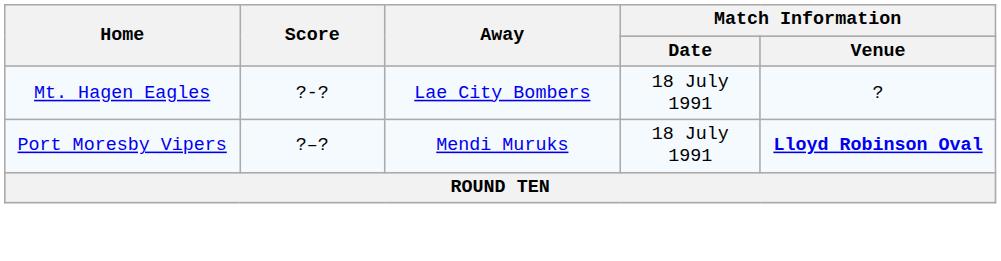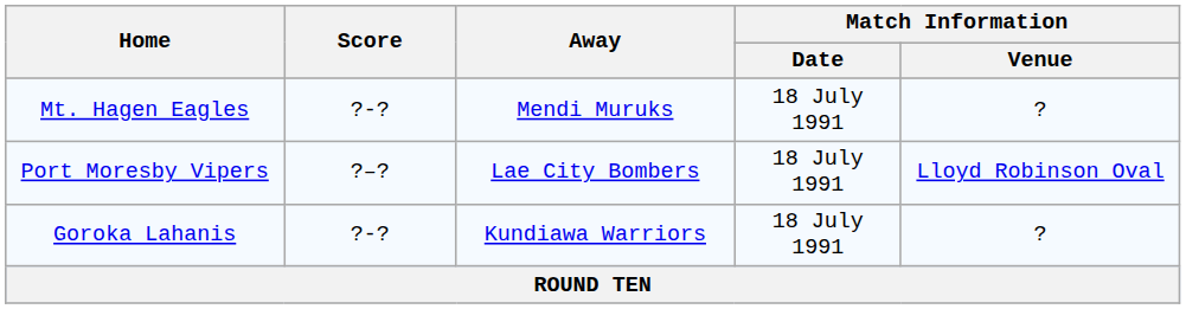 <table class="wikitable" width="50%" style="border-collapse:collapse; font-size:90%; text-align:center;">
 <tr>
 <th rowspan="2" width="10%">Home</th>
 <th rowspan="2" width="6%">Score</th>
 <th rowspan="2" width="10%">Away</th>
 <th colspan="2">Match Information</th>
 </tr>
 <tr bgcolor="#CCCCCC">
 <th width="6%">Date</th>
 <th width="10%">Venue</th>
 </tr>
 <tr bgcolor="#F5FAFF">
 <td><a href='#'>Mt. Hagen Eagles</a></td>
 <td>?-?</td>
-<td> <a href='#'>Lae City Bombers</a></td>
+<td><a href='#'>Mendi Muruks</a></td>
 <td>18 July 1991</td>
 <td>?</td>
 </tr>
 <tr bgcolor="#F5FAFF">
 <td> <a href='#'>Port Moresby Vipers</a></td>
 <td>?–?</td>
-<td><a href='#'>Mendi Muruks</a></td>
+<td> <a href='#'>Lae City Bombers</a></td>
 <td>18 July 1991</td>
-<td><strong><a href='#'>Lloyd Robinson Oval</a></strong></td>
+<td><a href='#'>Lloyd Robinson Oval</a></td>
+</tr>
+<tr bgcolor="#F5FAFF">
+<td><a href='#'>Goroka Lahanis</a></td>
+<td>?-?</td>
+<td><a href='#'>Kundiawa Warriors</a></td>
+<td>18 July 1991</td>
+<td>?</td>
 </tr>
 <tr bgcolor="#C1D8FF">
 <th colspan="5"><strong>ROUND TEN</strong></th>
 </tr>
 </table>
